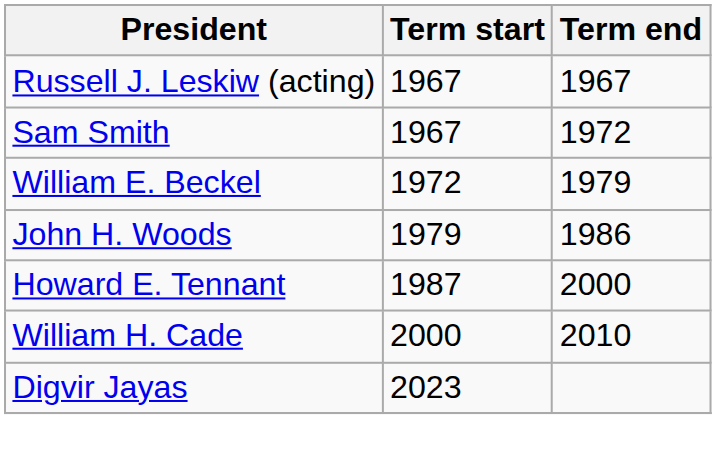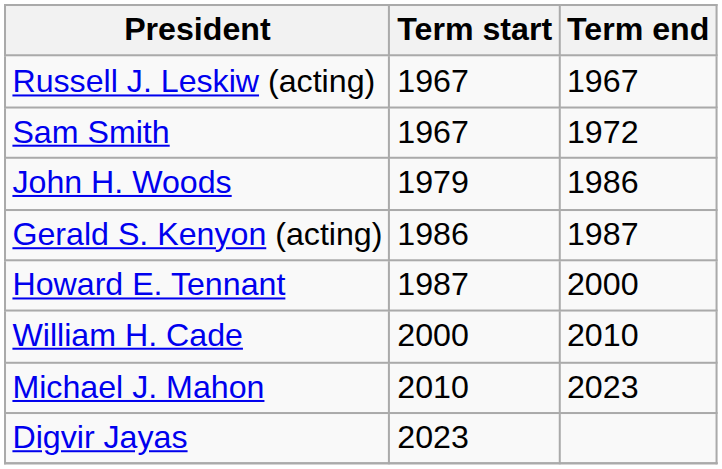 <table class="wikitable">
 <tr>
 <th>President</th>
 <th>Term start</th>
 <th>Term end</th>
 </tr>
 <tr>
 <td><a href='#'>Russell J. Leskiw</a> (acting)</td>
 <td>1967</td>
 <td>1967</td>
 </tr>
 <tr>
 <td><a href='#'>Sam Smith</a></td>
 <td>1967</td>
 <td>1972</td>
 </tr>
 <tr>
-<td><a href='#'>William E. Beckel</a></td>
-<td>1972</td>
-<td>1979</td>
-</tr>
-<tr>
 <td><a href='#'>John H. Woods</a></td>
 <td>1979</td>
 <td>1986</td>
+</tr>
+<tr>
+<td><a href='#'>Gerald S. Kenyon</a> (acting)</td>
+<td>1986</td>
+<td>1987</td>
 </tr>
 <tr>
 <td><a href='#'>Howard E. Tennant</a></td>
 <td>1987</td>
 <td>2000</td>
 </tr>
 <tr>
 <td><a href='#'>William H. Cade</a></td>
 <td>2000</td>
 <td>2010</td>
 </tr>
 <tr>
+<td><a href='#'>Michael J. Mahon</a></td>
+<td>2010</td>
+<td>2023</td>
+</tr>
+<tr>
 <td><a href='#'>Digvir Jayas</a></td>
 <td>2023</td>
 <td></td>
 </tr>
 <tr>
 </tr>
 </table>
